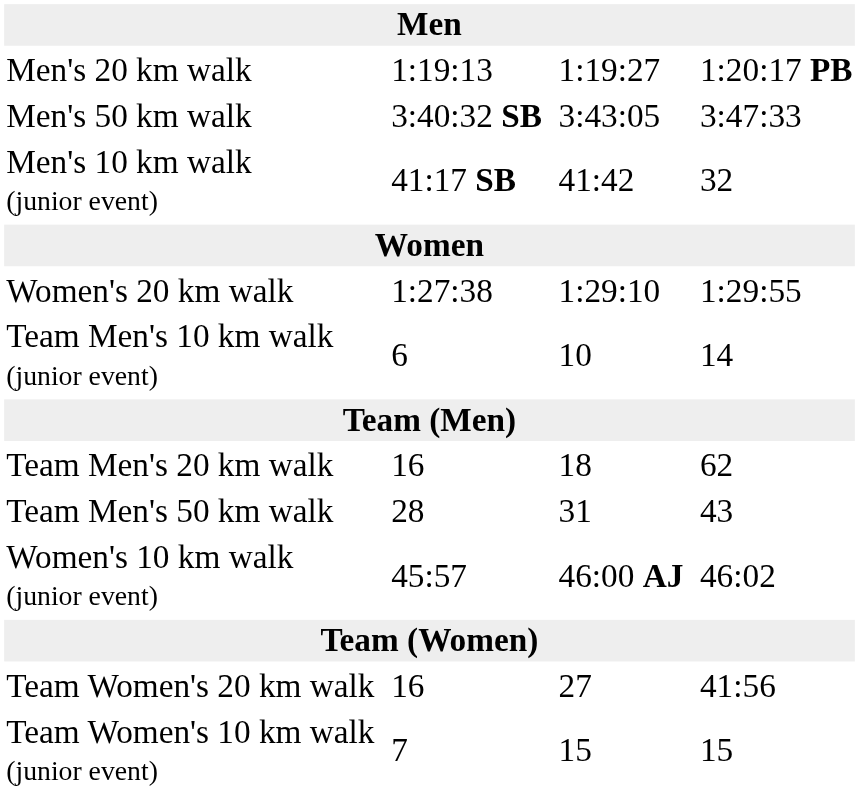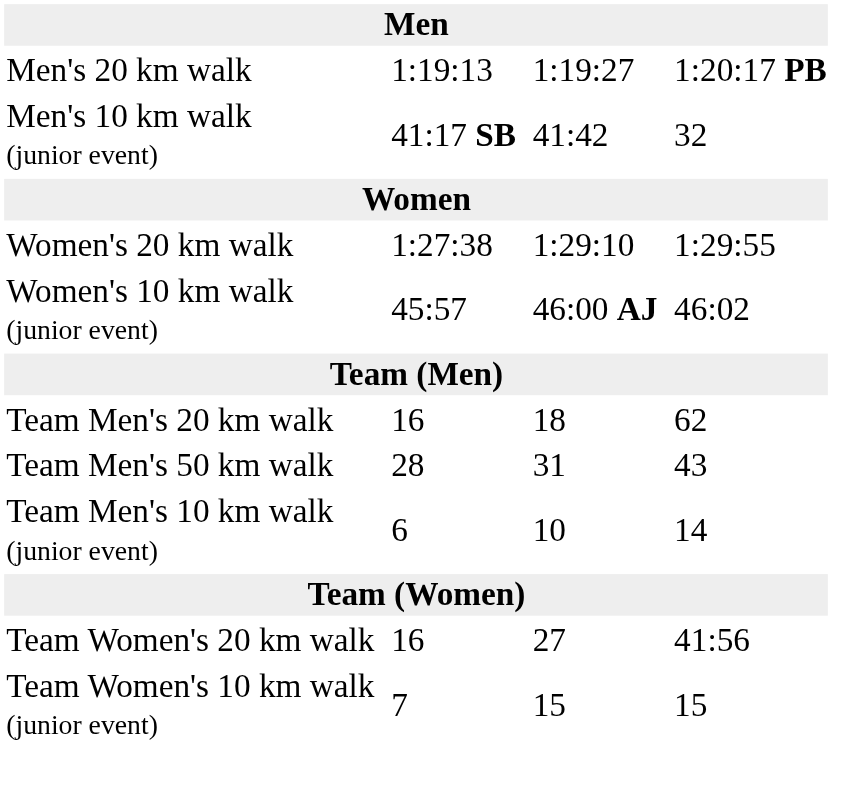 <table>
 <tr>
 <td colspan=7 bgcolor=#eeeeee style=text-align:center;><strong>Men</strong></td>
 </tr>
 <tr>
 <td>Men's 20 km walk</td>
 <td></td>
 <td>1:19:13</td>
 <td></td>
 <td>1:19:27</td>
 <td></td>
 <td>1:20:17 <strong>PB</strong></td>
-</tr>
-<tr>
-<td>Men's 50 km walk</td>
-<td></td>
-<td>3:40:32 <strong>SB</strong></td>
-<td></td>
-<td>3:43:05</td>
-<td></td>
-<td>3:47:33</td>
 </tr>
 <tr>
 <td>Men's 10 km walk<br><small>(junior event)</small></td>
 <td></td>
 <td>41:17 <strong>SB</strong></td>
 <td></td>
 <td>41:42</td>
 <td></td>
 <td>32</td>
 </tr>
 <tr>
 <td colspan=7 bgcolor=#eeeeee style=text-align:center;><strong>Women</strong></td>
 </tr>
 <tr>
 <td>Women's 20 km walk</td>
 <td></td>
 <td>1:27:38</td>
 <td></td>
 <td>1:29:10</td>
 <td></td>
 <td>1:29:55</td>
 </tr>
 <tr>
-<td>Team Men's 10 km walk<br><small>(junior event)</small></td>
+<td>Women's 10 km walk<br><small>(junior event)</small></td>
 <td></td>
-<td>6</td>
+<td>45:57</td>
 <td></td>
-<td>10</td>
+<td>46:00 <strong>AJ</strong></td>
 <td></td>
-<td>14</td>
+<td>46:02</td>
 </tr>
 <tr>
 <td colspan=7 bgcolor=#eeeeee style=text-align:center;><strong>Team (Men)</strong></td>
 </tr>
 <tr>
 <td>Team Men's 20 km walk</td>
 <td></td>
 <td>16</td>
 <td></td>
 <td>18</td>
 <td></td>
 <td>62</td>
 </tr>
 <tr>
 <td>Team Men's 50 km walk</td>
 <td></td>
 <td>28</td>
 <td></td>
 <td>31</td>
 <td></td>
 <td>43</td>
 </tr>
 <tr>
-<td>Women's 10 km walk<br><small>(junior event)</small></td>
+<td>Team Men's 10 km walk<br><small>(junior event)</small></td>
 <td></td>
-<td>45:57</td>
+<td>6</td>
 <td></td>
-<td>46:00 <strong>AJ</strong></td>
+<td>10</td>
 <td></td>
-<td>46:02</td>
+<td>14</td>
 </tr>
 <tr>
 <td colspan=7 bgcolor=#eeeeee style=text-align:center;><strong>Team (Women)</strong></td>
 </tr>
 <tr>
 <td>Team Women's 20 km walk</td>
 <td></td>
 <td>16</td>
 <td></td>
 <td>27</td>
 <td></td>
 <td>41:56</td>
 </tr>
 <tr>
 <td>Team Women's 10 km walk<br><small>(junior event)</small></td>
 <td></td>
 <td>7</td>
 <td></td>
 <td>15</td>
 <td></td>
 <td>15</td>
 </tr>
 </table>
